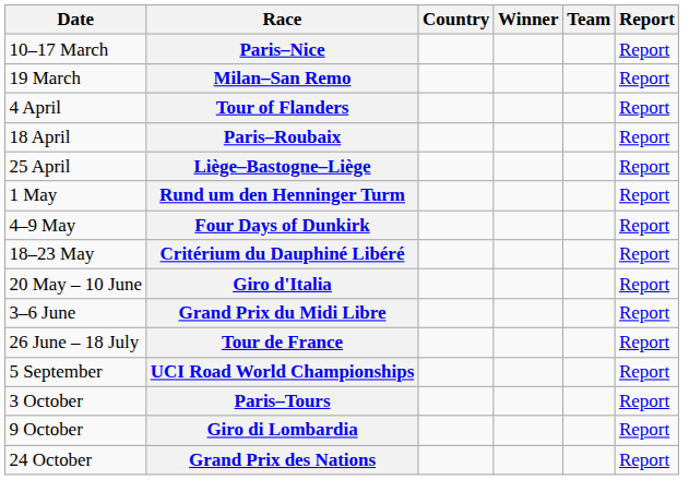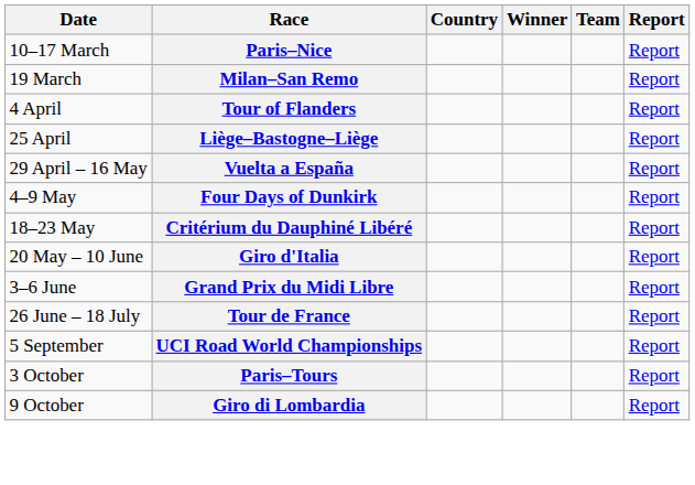 <table class="wikitable plainrowheaders">
 <tr>
 <th scope="col">Date</th>
 <th scope="col">Race</th>
 <th scope="col">Country</th>
 <th scope="col">Winner</th>
 <th scope="col">Team</th>
 <th scope="col">Report</th>
 </tr>
 <tr>
 <td>10–17 March</td>
 <th scope="row"><a href='#'>Paris–Nice</a></th>
 <td></td>
 <td></td>
 <td></td>
 <td><a href='#'>Report</a></td>
 </tr>
 <tr>
 <td>19 March</td>
 <th scope="row"><a href='#'>Milan–San Remo</a></th>
 <td></td>
 <td></td>
 <td></td>
 <td><a href='#'>Report</a></td>
 </tr>
 <tr>
 <td>4 April</td>
 <th scope="row"><a href='#'>Tour of Flanders</a></th>
 <td></td>
 <td></td>
 <td></td>
 <td><a href='#'>Report</a></td>
 </tr>
 <tr>
-<td>18 April</td>
-<th scope="row"><a href='#'>Paris–Roubaix</a></th>
-<td></td>
-<td></td>
-<td></td>
-<td><a href='#'>Report</a></td>
-</tr>
-<tr>
 <td>25 April</td>
 <th scope="row"><a href='#'>Liège–Bastogne–Liège</a></th>
 <td></td>
 <td></td>
 <td></td>
 <td><a href='#'>Report</a></td>
 </tr>
 <tr>
-<td>1 May</td>
-<th scope="row"><a href='#'>Rund um den Henninger Turm</a></th>
+<td>29 April – 16 May</td>
+<th scope="row"><a href='#'>Vuelta a España</a></th>
 <td></td>
 <td></td>
 <td></td>
 <td><a href='#'>Report</a></td>
 </tr>
 <tr>
 <td>4–9 May</td>
 <th scope="row"><a href='#'>Four Days of Dunkirk</a></th>
 <td></td>
 <td></td>
 <td></td>
 <td><a href='#'>Report</a></td>
 </tr>
 <tr>
 <td>18–23 May</td>
 <th scope="row"><a href='#'>Critérium du Dauphiné Libéré</a></th>
 <td></td>
 <td></td>
 <td></td>
 <td><a href='#'>Report</a></td>
 </tr>
 <tr>
 <td>20 May – 10 June</td>
 <th scope="row"><a href='#'>Giro d'Italia</a></th>
 <td></td>
 <td></td>
 <td></td>
 <td><a href='#'>Report</a></td>
 </tr>
 <tr>
 <td>3–6 June</td>
 <th scope="row"><a href='#'>Grand Prix du Midi Libre</a></th>
 <td></td>
 <td></td>
 <td></td>
 <td><a href='#'>Report</a></td>
 </tr>
 <tr>
 <td>26 June – 18 July</td>
 <th scope="row"><a href='#'>Tour de France</a></th>
 <td></td>
 <td></td>
 <td></td>
 <td><a href='#'>Report</a></td>
 </tr>
 <tr>
 <td>5 September</td>
 <th scope="row"><a href='#'>UCI Road World Championships</a></th>
 <td></td>
 <td></td>
 <td></td>
 <td><a href='#'>Report</a></td>
 </tr>
 <tr>
 <td>3 October</td>
 <th scope="row"><a href='#'>Paris–Tours</a></th>
 <td></td>
 <td></td>
 <td></td>
 <td><a href='#'>Report</a></td>
 </tr>
 <tr>
 <td>9 October</td>
 <th scope="row"><a href='#'>Giro di Lombardia</a></th>
 <td></td>
 <td></td>
 <td></td>
 <td><a href='#'>Report</a></td>
 </tr>
-<tr>
-<td>24 October</td>
-<th scope="row"><a href='#'>Grand Prix des Nations</a></th>
-<td></td>
-<td></td>
-<td></td>
-<td><a href='#'>Report</a></td>
-</tr>
 </table>
